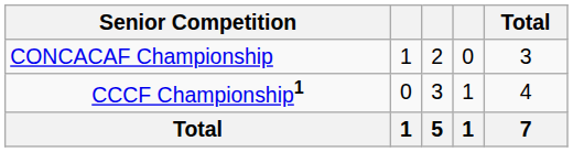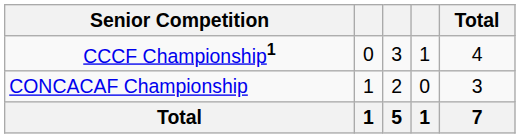 <table class="wikitable" style="width:30%; font-size:90%; text-align:center;">
 <tr>
 <th>Senior Competition</th>
 <th></th>
 <th></th>
 <th></th>
 <th>Total</th>
 </tr>
 <tr>
+<td><a href='#'>CCCF Championship</a><sup><strong>1</strong></sup></td>
+<td>0</td>
+<td>3</td>
+<td>1</td>
+<td>4</td>
+</tr>
+<tr>
 <td align=left><a href='#'>CONCACAF Championship</a></td>
 <td>1</td>
 <td>2</td>
 <td>0</td>
 <td>3</td>
-</tr>
-<tr>
-<td><a href='#'>CCCF Championship</a><sup><strong>1</strong></sup></td>
-<td>0</td>
-<td>3</td>
-<td>1</td>
-<td>4</td>
 </tr>
 <tr>
 <th>Total</th>
 <th>1</th>
 <th>5</th>
 <th>1</th>
 <th>7</th>
 </tr>
 </table>
